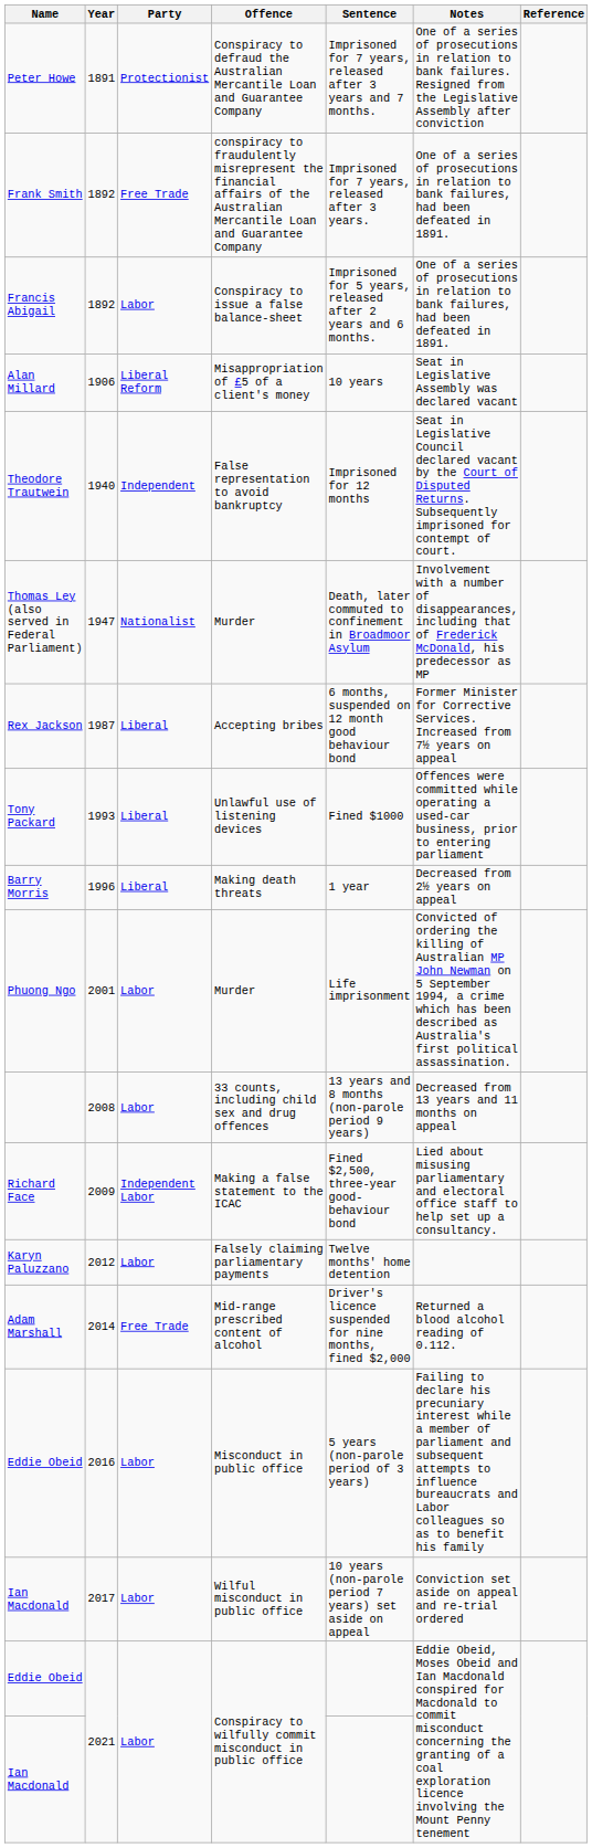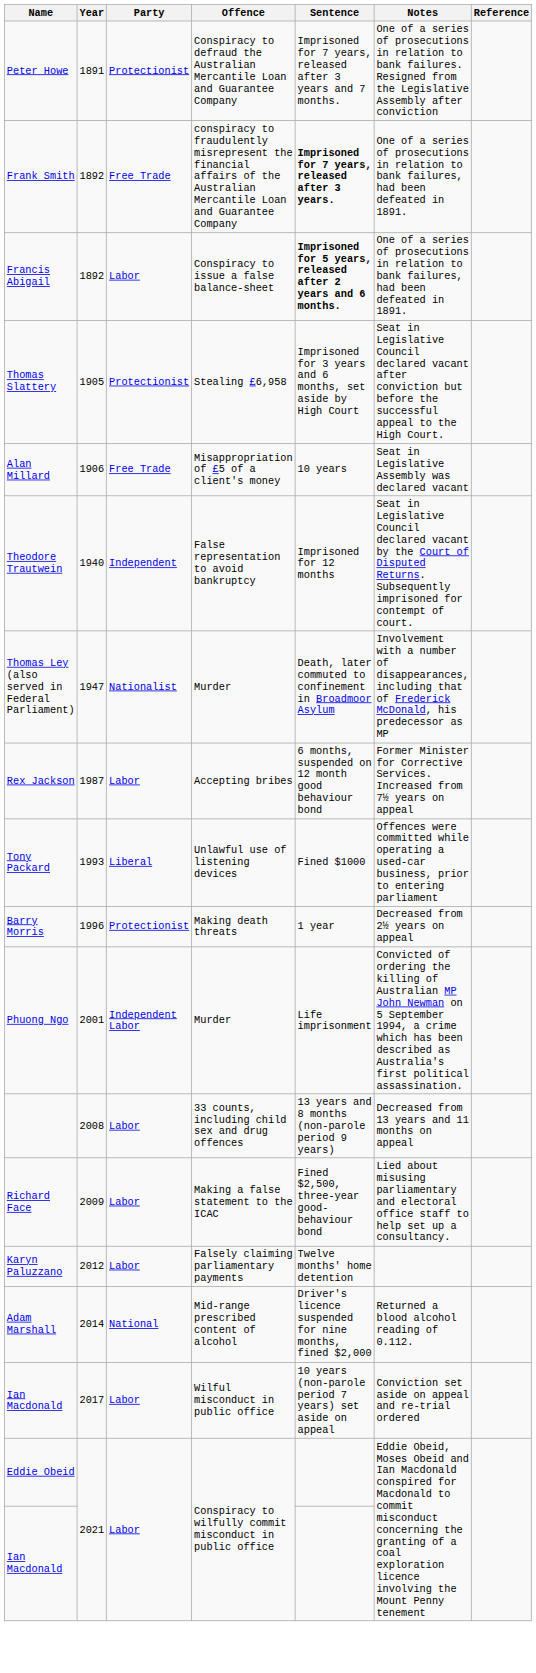 <table class="wikitable">
 <tr>
 <th>Name</th>
 <th>Year</th>
 <th>Party</th>
 <th>Offence</th>
 <th>Sentence</th>
 <th>Notes</th>
 <th>Reference</th>
 </tr>
 <tr>
 <td><a href='#'>Peter Howe</a></td>
 <td>1891</td>
 <td><a href='#'>Protectionist</a></td>
 <td>Conspiracy to defraud the Australian Mercantile Loan and Guarantee Company</td>
 <td>Imprisoned for 7 years, released after 3 years and 7 months.</td>
 <td>One of a series of prosecutions in relation to bank failures. Resigned from the Legislative Assembly after conviction</td>
 <td></td>
 </tr>
 <tr>
 <td><a href='#'>Frank Smith</a></td>
 <td>1892</td>
 <td><a href='#'>Free Trade</a></td>
 <td>conspiracy to fraudulently misrepresent the financial affairs of the Australian Mercantile Loan and Guarantee Company</td>
-<td>Imprisoned for 7 years, released after 3 years.</td>
+<td><strong>Imprisoned for 7 years, released after 3 years.</strong></td>
 <td>One of a series of prosecutions in relation to bank failures, had been defeated in 1891.</td>
 <td></td>
 </tr>
 <tr>
 <td><a href='#'>Francis Abigail</a></td>
 <td>1892</td>
 <td><a href='#'>Labor</a></td>
 <td>Conspiracy to issue a false balance-sheet</td>
-<td>Imprisoned for 5 years, released after 2 years and 6 months.</td>
+<td><strong>Imprisoned for 5 years, released after 2 years and 6 months.</strong></td>
 <td>One of a series of prosecutions in relation to bank failures, had been defeated in 1891.</td>
+<td></td>
+</tr>
+<tr>
+<td><a href='#'>Thomas Slattery</a></td>
+<td>1905</td>
+<td><a href='#'>Protectionist</a></td>
+<td>Stealing <a href='#'>£</a>6,958</td>
+<td>Imprisoned for 3 years and 6 months, set aside by High Court</td>
+<td>Seat in Legislative Council declared vacant after conviction but before the successful appeal to the High Court.</td>
 <td></td>
 </tr>
 <tr>
 <td><a href='#'>Alan Millard</a></td>
 <td>1906</td>
-<td><a href='#'>Liberal Reform</a></td>
+<td><a href='#'>Free Trade</a></td>
 <td>Misappropriation of <a href='#'>£</a>5 of a client's money</td>
 <td>10 years</td>
 <td>Seat in Legislative Assembly was declared vacant</td>
 <td></td>
 </tr>
 <tr>
 <td><a href='#'>Theodore Trautwein</a></td>
 <td>1940</td>
 <td><a href='#'>Independent</a></td>
 <td>False representation to avoid bankruptcy</td>
 <td>Imprisoned for 12 months</td>
 <td>Seat in Legislative Council declared vacant by the <a href='#'>Court of Disputed Returns</a>. Subsequently imprisoned for contempt of court.</td>
 <td></td>
 </tr>
 <tr>
 <td><a href='#'>Thomas Ley</a> (also served in Federal Parliament)</td>
 <td>1947</td>
 <td><a href='#'>Nationalist</a></td>
 <td>Murder</td>
 <td>Death, later commuted to confinement in <a href='#'>Broadmoor Asylum</a></td>
 <td>Involvement with a number of disappearances, including that of <a href='#'>Frederick McDonald</a>, his predecessor as MP</td>
 <td></td>
 </tr>
 <tr>
 <td><a href='#'>Rex Jackson</a></td>
 <td>1987</td>
-<td><a href='#'>Liberal</a></td>
+<td><a href='#'>Labor</a></td>
 <td>Accepting bribes</td>
 <td>6 months, suspended on 12 month good behaviour bond</td>
 <td>Former Minister for Corrective Services. Increased from 7½ years on appeal</td>
 <td></td>
 </tr>
 <tr>
 <td><a href='#'>Tony Packard</a></td>
 <td>1993</td>
 <td><a href='#'>Liberal</a></td>
 <td>Unlawful use of listening devices</td>
 <td>Fined $1000</td>
 <td>Offences were committed while operating a used-car business, prior to entering parliament</td>
 <td></td>
 </tr>
 <tr>
 <td><a href='#'>Barry Morris</a></td>
 <td>1996</td>
-<td><a href='#'>Liberal</a></td>
+<td><a href='#'>Protectionist</a></td>
 <td>Making death threats</td>
 <td>1 year</td>
 <td>Decreased from 2½ years on appeal</td>
 <td></td>
 </tr>
 <tr>
 <td><a href='#'>Phuong Ngo</a></td>
 <td>2001</td>
-<td><a href='#'>Labor</a></td>
+<td><a href='#'>Independent</a><br><a href='#'>Labor</a></td>
 <td>Murder</td>
 <td>Life imprisonment</td>
 <td>Convicted of ordering the killing of Australian <a href='#'>MP</a> <a href='#'>John Newman</a> on 5 September 1994, a crime which has been described as Australia's first political assassination.</td>
 <td></td>
 </tr>
 <tr>
 <td></td>
 <td>2008</td>
 <td><a href='#'>Labor</a></td>
 <td>33 counts, including child sex and drug offences</td>
 <td>13 years and 8 months (non-parole period 9 years)</td>
 <td>Decreased from 13 years and 11 months on appeal</td>
 <td></td>
 </tr>
 <tr>
 <td><a href='#'>Richard Face</a></td>
 <td>2009</td>
-<td><a href='#'>Independent</a><br><a href='#'>Labor</a></td>
+<td><a href='#'>Labor</a></td>
 <td>Making a false statement to the ICAC</td>
 <td>Fined $2,500, three-year good-behaviour bond</td>
 <td>Lied about misusing parliamentary and electoral office staff to help set up a consultancy.</td>
 <td></td>
 </tr>
 <tr>
 <td><a href='#'>Karyn Paluzzano</a></td>
 <td>2012</td>
 <td><a href='#'>Labor</a></td>
 <td>Falsely claiming parliamentary payments</td>
 <td>Twelve months' home detention</td>
 <td></td>
 <td></td>
 </tr>
 <tr>
 <td><a href='#'>Adam Marshall</a></td>
 <td>2014</td>
-<td><a href='#'>Free Trade</a></td>
+<td><a href='#'>National</a></td>
 <td>Mid-range prescribed content of alcohol</td>
 <td>Driver's licence suspended for nine months, fined $2,000</td>
 <td>Returned a blood alcohol reading of 0.112.</td>
-<td></td>
-</tr>
-<tr>
-<td><a href='#'>Eddie Obeid</a></td>
-<td>2016</td>
-<td><a href='#'>Labor</a></td>
-<td>Misconduct in public office</td>
-<td>5 years (non-parole period of 3 years)</td>
-<td>Failing to declare his precuniary interest while a member of parliament and subsequent attempts to influence bureaucrats and Labor colleagues so as to benefit his family</td>
 <td></td>
 </tr>
 <tr>
 <td><a href='#'>Ian Macdonald</a></td>
 <td>2017</td>
 <td><a href='#'>Labor</a></td>
 <td>Wilful misconduct in public office</td>
 <td>10 years (non-parole period 7 years) set aside on appeal</td>
 <td>Conviction set aside on appeal and re-trial ordered</td>
 <td></td>
 </tr>
 <tr>
 <td><a href='#'>Eddie Obeid</a></td>
 <td rowspan="2">2021</td>
 <td rowspan="2"><a href='#'>Labor</a></td>
 <td rowspan="2">Conspiracy to wilfully commit misconduct in public office</td>
 <td></td>
 <td rowspan="2">Eddie Obeid, Moses Obeid and Ian Macdonald conspired for Macdonald to commit misconduct concerning the granting of a coal exploration licence involving the Mount Penny tenement</td>
 <td rowspan="2"></td>
 </tr>
 <tr>
 <td><a href='#'>Ian Macdonald</a></td>
 <td></td>
 </tr>
 </table>
